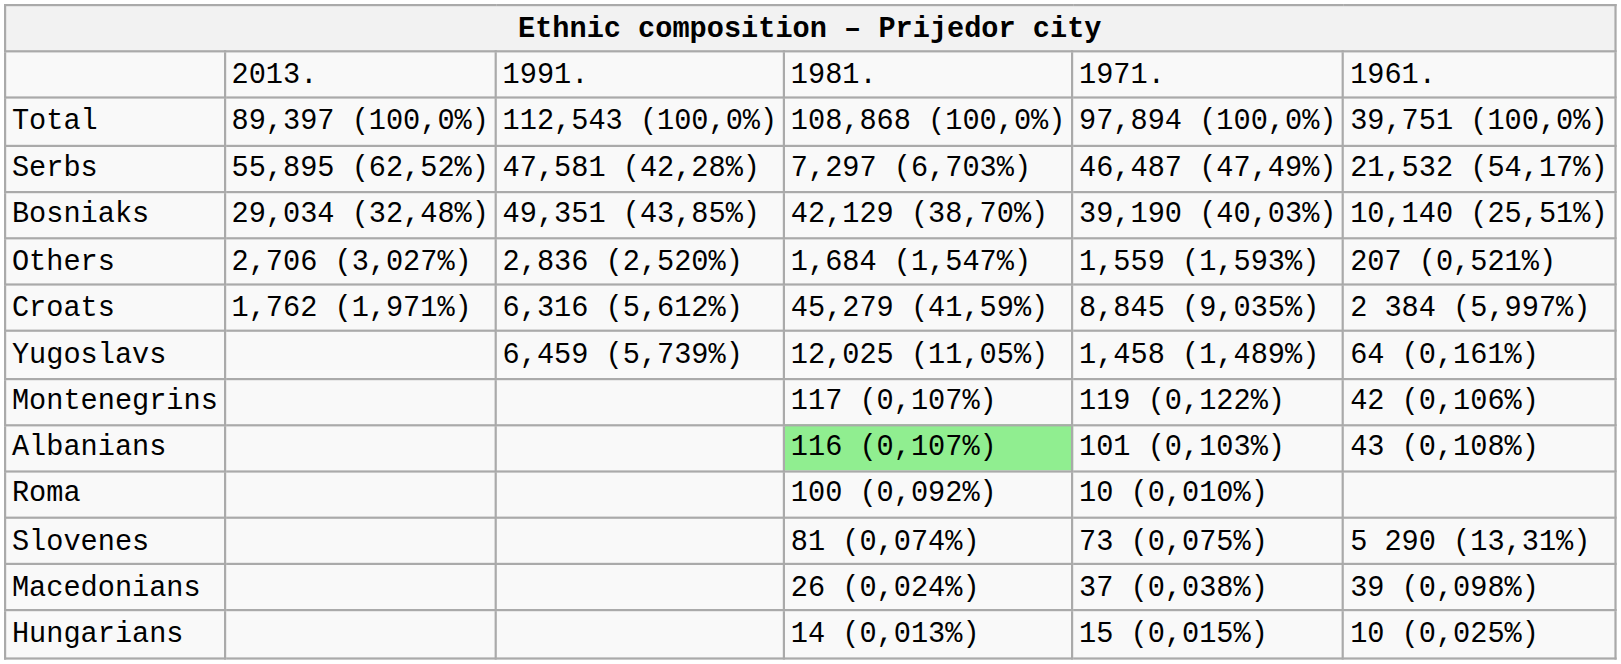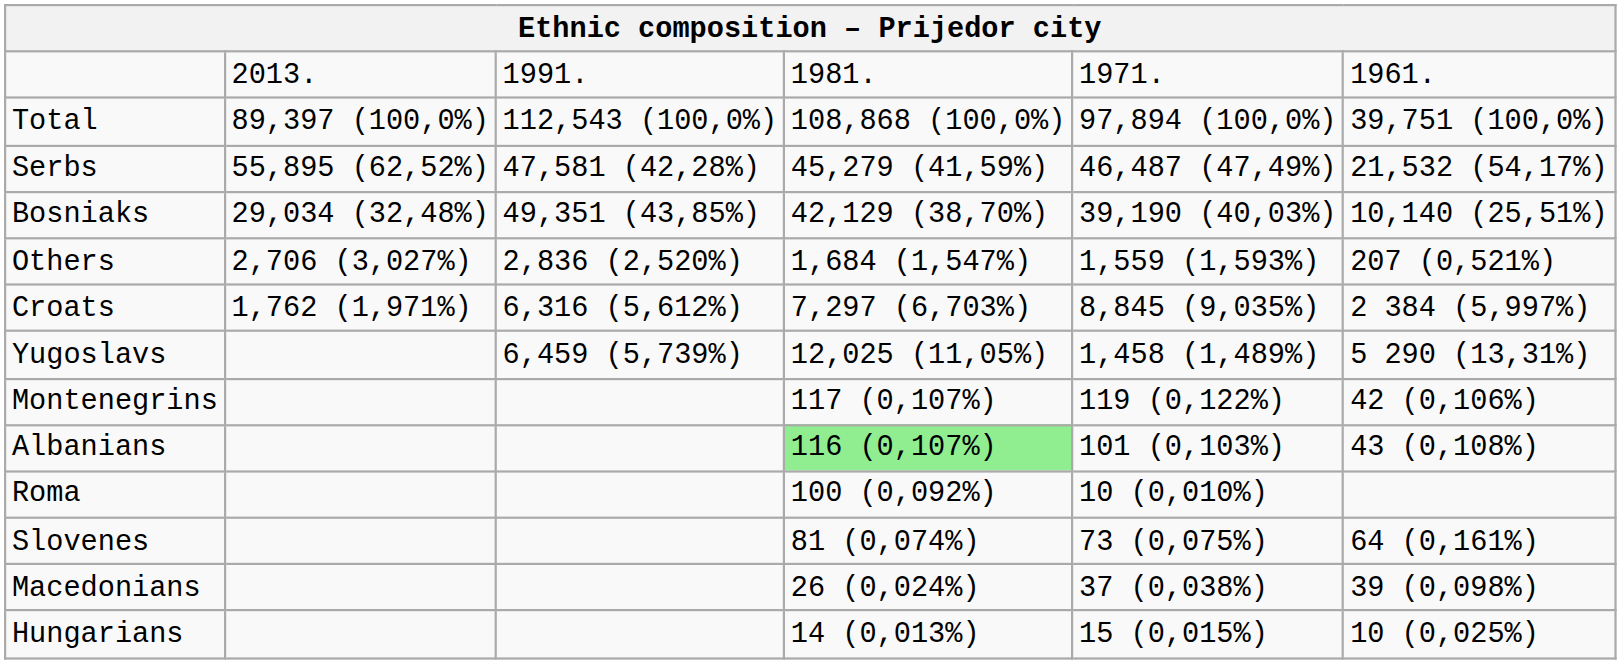 <table class="wikitable">
 <tr>
 <th colspan="8">Ethnic composition – Prijedor city</th>
 </tr>
 <tr>
 <td></td>
 <td>2013.</td>
 <td>1991.</td>
 <td>1981.</td>
 <td>1971.</td>
 <td>1961.</td>
 </tr>
 <tr>
 <td>Total</td>
 <td>89,397 (100,0%)</td>
 <td>112,543 (100,0%)</td>
 <td>108,868 (100,0%)</td>
 <td>97,894 (100,0%)</td>
 <td>39,751 (100,0%)</td>
 </tr>
 <tr>
 <td>Serbs</td>
 <td>55,895 (62,52%)</td>
 <td>47,581 (42,28%)</td>
-<td>7,297 (6,703%)</td>
+<td>45,279 (41,59%)</td>
 <td>46,487 (47,49%)</td>
 <td>21,532 (54,17%)</td>
 </tr>
 <tr>
 <td>Bosniaks</td>
 <td>29,034 (32,48%)</td>
 <td>49,351 (43,85%)</td>
 <td>42,129 (38,70%)</td>
 <td>39,190 (40,03%)</td>
 <td>10,140 (25,51%)</td>
 </tr>
 <tr>
 <td>Others</td>
 <td>2,706 (3,027%)</td>
 <td>2,836 (2,520%)</td>
 <td>1,684 (1,547%)</td>
 <td>1,559 (1,593%)</td>
 <td>207 (0,521%)</td>
 </tr>
 <tr>
 <td>Croats</td>
 <td>1,762 (1,971%)</td>
 <td>6,316 (5,612%)</td>
-<td>45,279 (41,59%)</td>
+<td>7,297 (6,703%)</td>
 <td>8,845 (9,035%)</td>
 <td>2 384 (5,997%)</td>
 </tr>
 <tr>
 <td>Yugoslavs</td>
 <td></td>
 <td>6,459 (5,739%)</td>
 <td>12,025 (11,05%)</td>
 <td>1,458 (1,489%)</td>
-<td>64 (0,161%)</td>
+<td>5 290 (13,31%)</td>
 </tr>
 <tr>
 <td>Montenegrins</td>
 <td></td>
 <td></td>
 <td>117 (0,107%)</td>
 <td>119 (0,122%)</td>
 <td>42 (0,106%)</td>
 </tr>
 <tr>
 <td>Albanians</td>
 <td></td>
 <td></td>
 <td style="background: lightgreen;">116 (0,107%)</td>
 <td>101 (0,103%)</td>
 <td>43 (0,108%)</td>
 </tr>
 <tr>
 <td>Roma</td>
 <td></td>
 <td></td>
 <td>100 (0,092%)</td>
 <td>10 (0,010%)</td>
 <td></td>
 </tr>
 <tr>
 <td>Slovenes</td>
 <td></td>
 <td></td>
 <td>81 (0,074%)</td>
 <td>73 (0,075%)</td>
-<td>5 290 (13,31%)</td>
+<td>64 (0,161%)</td>
 </tr>
 <tr>
 <td>Macedonians</td>
 <td></td>
 <td></td>
 <td>26 (0,024%)</td>
 <td>37 (0,038%)</td>
 <td>39 (0,098%)</td>
 </tr>
 <tr>
 <td>Hungarians</td>
 <td></td>
 <td></td>
 <td>14 (0,013%)</td>
 <td>15 (0,015%)</td>
 <td>10 (0,025%)</td>
 </tr>
 </table>
